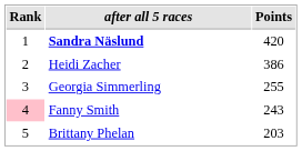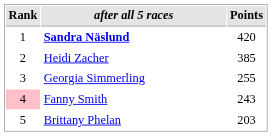 <table cellspacing="1" cellpadding="3" style="border:1px solid #aaa; font-size:86%;">
 <tr style="background:#e4e4e4;">
 <th style="border-bottom:1px solid #aaa; width:10px;">Rank</th>
 <th style="border-bottom:1px solid #aaa; width:200px;"><em>after all 5 races</em></th>
 <th style="border-bottom:1px solid #aaa; width:20px;">Points</th>
 </tr>
 <tr>
 <td align=center>1</td>
 <td><strong> <a href='#'>Sandra Näslund</a></strong></td>
 <td align=center>420</td>
 </tr>
 <tr>
 <td align=center>2</td>
 <td> <a href='#'>Heidi Zacher</a></td>
-<td align=center>386</td>
+<td align=center>385</td>
 </tr>
 <tr>
 <td align=center>3</td>
 <td> <a href='#'>Georgia Simmerling</a></td>
 <td align=center>255</td>
 </tr>
 <tr>
 <td align=center style="background: pink;">4</td>
 <td> <a href='#'>Fanny Smith</a></td>
 <td align=center>243</td>
 </tr>
 <tr>
 <td align=center>5</td>
 <td> <a href='#'>Brittany Phelan</a></td>
 <td align=center>203</td>
 </tr>
 </table>
